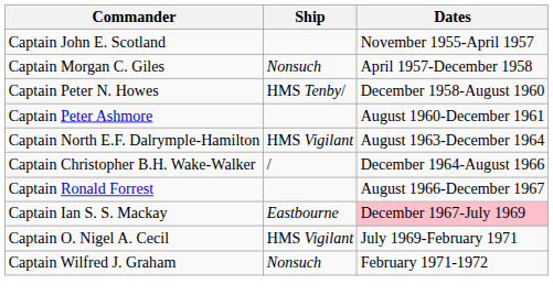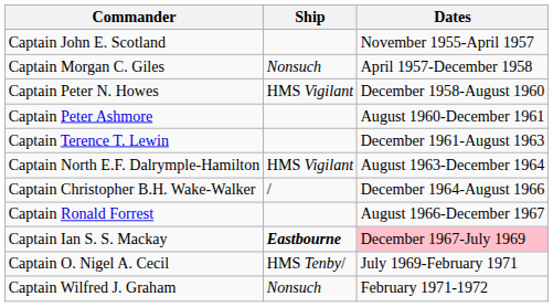 <table class="wikitable">
 <tr>
 <th>Commander</th>
 <th>Ship</th>
 <th>Dates</th>
 </tr>
 <tr>
 <td>Captain John E. Scotland</td>
 <td></td>
 <td>November 1955-April 1957</td>
 </tr>
 <tr>
 <td>Captain Morgan C. Giles</td>
 <td><em>Nonsuch</em></td>
 <td>April 1957-December 1958</td>
 </tr>
 <tr>
 <td>Captain Peter N. Howes</td>
-<td>HMS <em>Tenby</em>/</td>
+<td>HMS <em>Vigilant</em></td>
 <td>December 1958-August 1960</td>
 </tr>
 <tr>
 <td>Captain <a href='#'>Peter Ashmore</a></td>
 <td></td>
 <td>August 1960-December 1961</td>
+</tr>
+<tr>
+<td>Captain <a href='#'>Terence T. Lewin</a></td>
+<td></td>
+<td>December 1961-August 1963</td>
 </tr>
 <tr>
 <td>Captain North E.F. Dalrymple-Hamilton</td>
 <td>HMS <em>Vigilant</em></td>
 <td>August 1963-December 1964</td>
 </tr>
 <tr>
 <td>Captain Christopher B.H. Wake-Walker</td>
 <td>/</td>
 <td>December 1964-August 1966</td>
 </tr>
 <tr>
 <td>Captain <a href='#'>Ronald Forrest</a></td>
 <td></td>
 <td>August 1966-December 1967</td>
 </tr>
 <tr>
 <td>Captain Ian S. S. Mackay</td>
-<td><em>Eastbourne</em></td>
+<td><strong><em>Eastbourne</em></strong></td>
 <td style="background: pink;">December 1967-July 1969</td>
 </tr>
 <tr>
 <td>Captain O. Nigel A. Cecil</td>
-<td>HMS <em>Vigilant</em></td>
+<td>HMS <em>Tenby</em>/</td>
 <td>July 1969-February 1971</td>
 </tr>
 <tr>
 <td>Captain Wilfred J. Graham</td>
 <td><em>Nonsuch</em></td>
 <td>February 1971-1972</td>
 </tr>
 </table>
